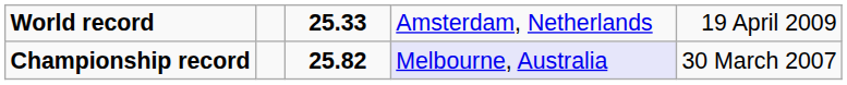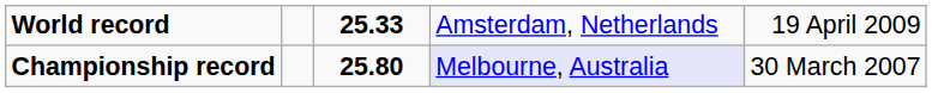 <table class="wikitable">
 <tr>
 <td><strong>World record</strong></td>
 <td style="padding-right:1em"></td>
 <td style="text-align:center;padding-left:1em; padding-right:1em;"><strong>25.33</strong></td>
 <td style="padding-right:1em"><a href='#'>Amsterdam</a>, <a href='#'>Netherlands</a></td>
 <td align=right>19 April 2009</td>
 </tr>
 <tr>
 <td><strong>Championship record</strong></td>
 <td style="padding-right:1em"></td>
-<td style="text-align:center;padding-left:1em; padding-right:1em;"><strong>25.82</strong></td>
+<td style="text-align:center;padding-left:1em; padding-right:1em;"><strong>25.80</strong></td>
 <td style="background: lavender; padding-right:1em"><a href='#'>Melbourne</a>, <a href='#'>Australia</a></td>
 <td align=right>30 March 2007</td>
 </tr>
 </table>
